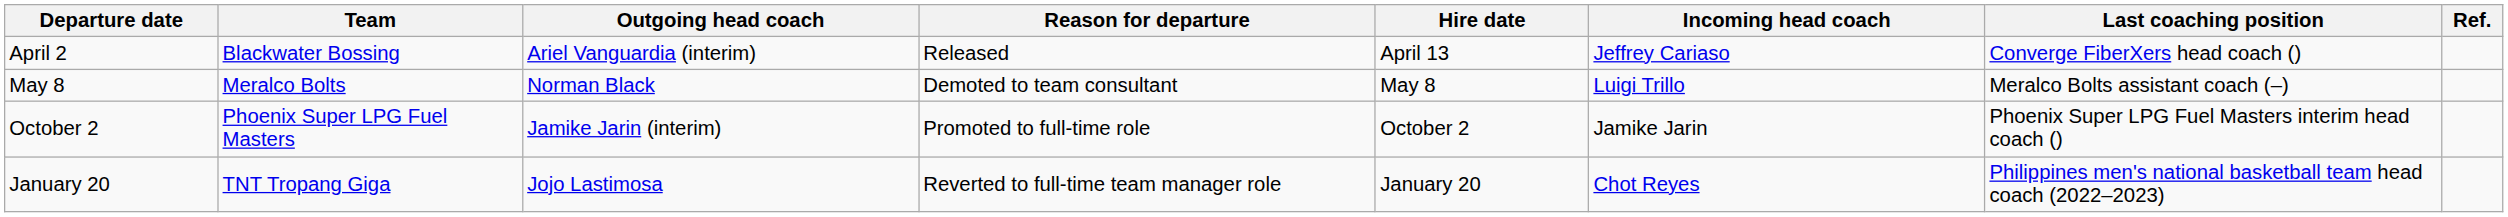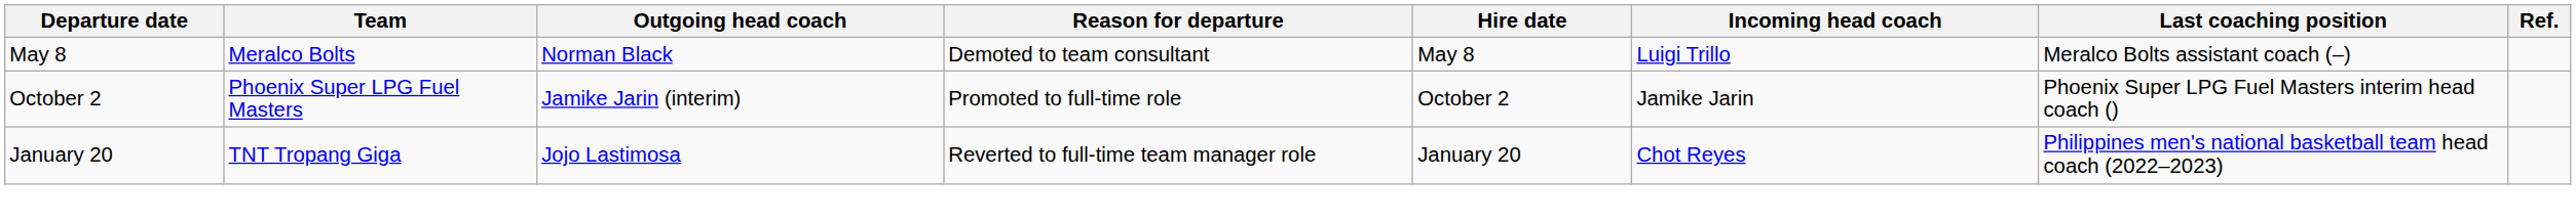 <table class="wikitable sortable">
 <tr>
 <th style="width:7%;">Departure date</th>
 <th style="width:10%;">Team</th>
 <th style="width:13%;">Outgoing head coach</th>
 <th style="width:15%;">Reason for departure</th>
 <th style="width:7%;">Hire date</th>
 <th style="width:13%;">Incoming head coach</th>
 <th class="unsortable" style="width:15%;">Last coaching position</th>
 <th class="unsortable" style="width:2%;">Ref.</th>
-</tr>
-<tr>
-<td>April 2</td>
-<td><a href='#'>Blackwater Bossing</a></td>
-<td><a href='#'>Ariel Vanguardia</a> (interim)</td>
-<td>Released</td>
-<td>April 13</td>
-<td><a href='#'>Jeffrey Cariaso</a></td>
-<td><a href='#'>Converge FiberXers</a> head coach ()</td>
-<td></td>
 </tr>
 <tr>
 <td>May 8</td>
 <td><a href='#'>Meralco Bolts</a></td>
 <td><a href='#'>Norman Black</a></td>
 <td>Demoted to team consultant</td>
 <td>May 8</td>
 <td><a href='#'>Luigi Trillo</a></td>
 <td>Meralco Bolts assistant coach (–)</td>
 <td></td>
 </tr>
 <tr>
 <td>October 2</td>
 <td><a href='#'>Phoenix Super LPG Fuel Masters</a></td>
 <td><a href='#'>Jamike Jarin</a> (interim)</td>
 <td>Promoted to full-time role</td>
 <td>October 2</td>
 <td>Jamike Jarin</td>
 <td>Phoenix Super LPG Fuel Masters interim head coach ()</td>
 <td></td>
 </tr>
 <tr>
 <td>January 20</td>
 <td><a href='#'>TNT Tropang Giga</a></td>
 <td><a href='#'>Jojo Lastimosa</a></td>
 <td>Reverted to full-time team manager role</td>
 <td>January 20</td>
 <td><a href='#'>Chot Reyes</a></td>
 <td><a href='#'>Philippines men's national basketball team</a> head coach (2022–2023)</td>
 <td></td>
 </tr>
 </table>
